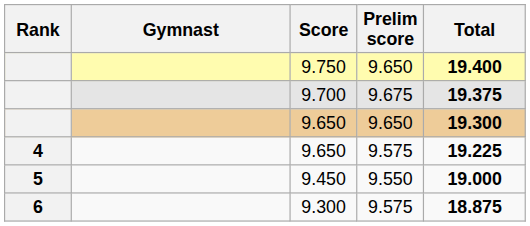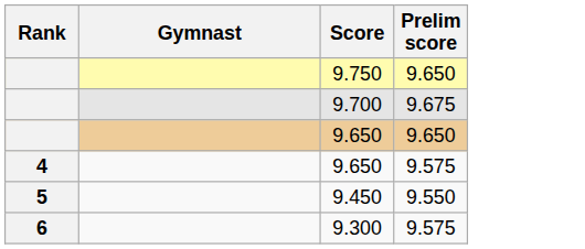 <table class="wikitable sortable" style="text-align:center; font-size:95%">
 <tr>
 <th scope="col" style="width:50px;">Rank</th>
 <th scope="col" style="width:180px;">Gymnast</th>
 <th scope="col" style="width:50px;">Score</th>
 <th scope="col" style="width:50px;">Prelim score</th>
-<th scope="col" style="width:80px;">Total</th>
 </tr>
 <tr style="background:#fffcaf;">
 <th scope=row style="text-align:center"></th>
 <td style="text-align:left;"></td>
 <td>9.750</td>
 <td>9.650</td>
-<td><strong>19.400</strong></td>
 </tr>
 <tr style="background:#e5e5e5;">
 <th scope=row style="text-align:center"></th>
 <td style="text-align:left;"></td>
 <td>9.700</td>
 <td>9.675</td>
-<td><strong>19.375</strong></td>
 </tr>
 <tr style="background:#ec9;">
 <th scope=row style="text-align:center"></th>
 <td style="text-align:left;"></td>
 <td>9.650</td>
 <td>9.650</td>
-<td><strong>19.300</strong></td>
 </tr>
 <tr>
 <th scope=row style="text-align:center">4</th>
 <td style="text-align:left;"></td>
 <td>9.650</td>
 <td>9.575</td>
-<td><strong>19.225</strong></td>
 </tr>
 <tr>
 <th scope=row style="text-align:center">5</th>
 <td style="text-align:left;"></td>
 <td>9.450</td>
 <td>9.550</td>
-<td><strong>19.000</strong></td>
 </tr>
 <tr>
 <th scope=row style="text-align:center">6</th>
 <td style="text-align:left;"></td>
 <td>9.300</td>
 <td>9.575</td>
-<td><strong>18.875</strong></td>
 </tr>
 </table>
